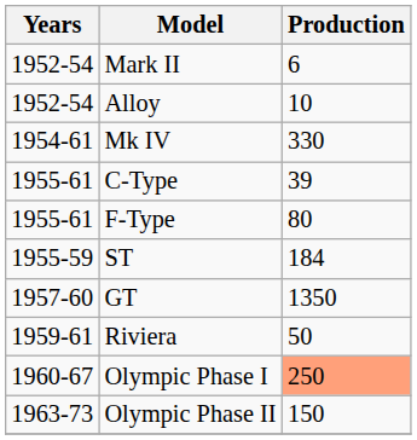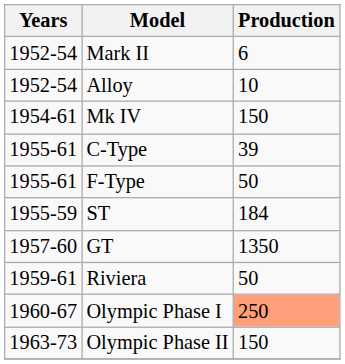 <table class="wikitable sortable" style="text-align: left; font-size:100%;">
 <tr>
 <th>Years</th>
 <th>Model</th>
 <th>Production</th>
 </tr>
 <tr>
 <td>1952-54</td>
 <td>Mark II</td>
 <td>6</td>
 </tr>
 <tr>
 <td>1952-54</td>
 <td>Alloy</td>
 <td>10</td>
 </tr>
 <tr>
 <td>1954-61</td>
 <td>Mk IV</td>
-<td>330</td>
+<td>150</td>
 </tr>
 <tr>
 <td>1955-61</td>
 <td>C-Type</td>
 <td>39</td>
 </tr>
 <tr>
 <td>1955-61</td>
 <td>F-Type</td>
-<td>80</td>
+<td>50</td>
 </tr>
 <tr>
 <td>1955-59</td>
 <td>ST</td>
 <td>184</td>
 </tr>
 <tr>
 <td>1957-60</td>
 <td>GT</td>
 <td>1350</td>
 </tr>
 <tr>
 <td>1959-61</td>
 <td>Riviera</td>
 <td>50</td>
 </tr>
 <tr>
 <td>1960-67</td>
 <td>Olympic Phase I</td>
 <td style="background: lightsalmon;">250</td>
 </tr>
 <tr>
 <td>1963-73</td>
 <td>Olympic Phase II</td>
 <td>150</td>
 </tr>
 <tr>
 </tr>
 </table>
